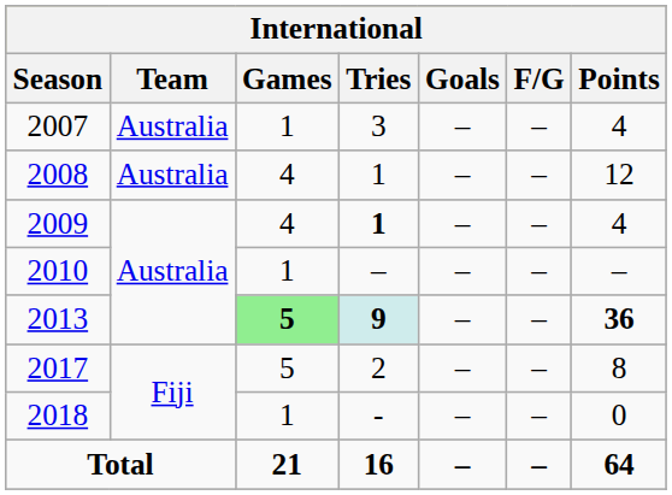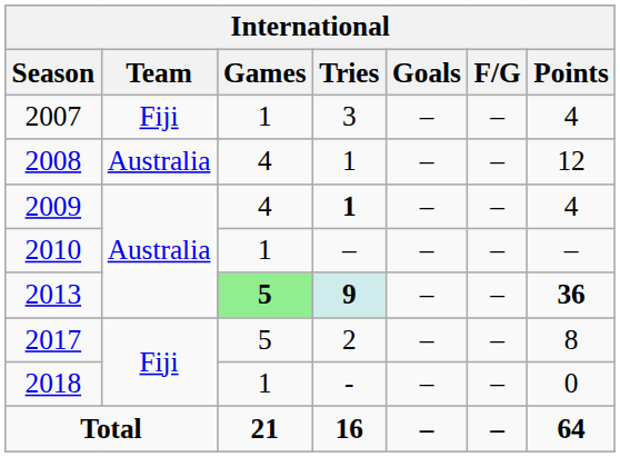 <table class="wikitable" style="text-align:center;">
 <tr style="background:#bdb76b;">
 <th colspan="7">International</th>
 </tr>
 <tr>
 <th>Season</th>
 <th>Team</th>
 <th>Games</th>
 <th>Tries</th>
 <th>Goals</th>
 <th>F/G</th>
 <th>Points</th>
 </tr>
 <tr>
 <td>2007</td>
-<td><a href='#'>Australia</a></td>
+<td><a href='#'>Fiji</a></td>
 <td>1</td>
 <td>3</td>
 <td>–</td>
 <td>–</td>
 <td>4</td>
 </tr>
 <tr>
 <td><a href='#'>2008</a></td>
 <td><a href='#'>Australia</a></td>
 <td>4</td>
 <td>1</td>
 <td>–</td>
 <td>–</td>
 <td>12</td>
 </tr>
 <tr>
 <td><a href='#'>2009</a></td>
 <td rowspan="3"><a href='#'>Australia</a></td>
 <td>4</td>
 <td><strong>1</strong></td>
 <td>–</td>
 <td>–</td>
 <td>4</td>
 </tr>
 <tr>
 <td><a href='#'>2010</a></td>
 <td>1</td>
 <td>–</td>
 <td>–</td>
 <td>–</td>
 <td>–</td>
 </tr>
 <tr>
 <td><a href='#'>2013</a></td>
 <td style="background: lightgreen;"><strong>5</strong></td>
 <td style="background:#cfecec;"><strong>9</strong></td>
 <td>–</td>
 <td>–</td>
 <td><strong>36</strong></td>
 </tr>
 <tr>
 <td><a href='#'>2017</a></td>
 <td rowspan="2"><a href='#'>Fiji</a></td>
 <td>5</td>
 <td>2</td>
 <td>–</td>
 <td>–</td>
 <td>8</td>
 </tr>
 <tr>
 <td><a href='#'>2018</a></td>
 <td>1</td>
 <td>-</td>
 <td>–</td>
 <td>–</td>
 <td>0</td>
 </tr>
 <tr>
 <td colspan="2"><strong>Total</strong></td>
 <td><strong>21</strong></td>
 <td><strong>16</strong></td>
 <td><strong>–</strong></td>
 <td><strong>–</strong></td>
 <td><strong>64</strong></td>
 </tr>
 </table>
